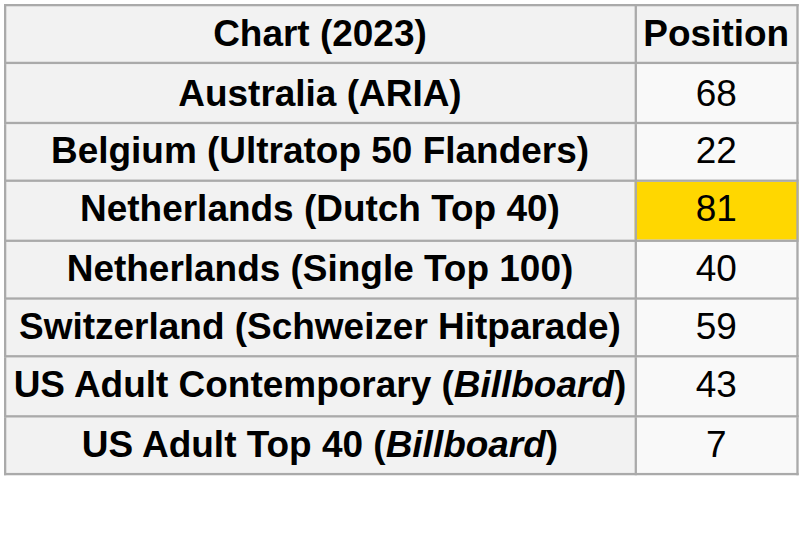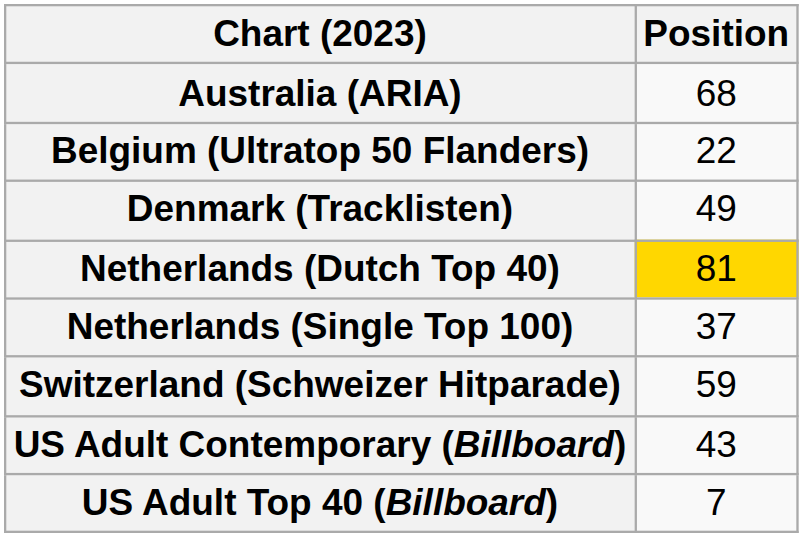 <table class="wikitable sortable plainrowheaders" style="text-align:center">
 <tr>
 <th scope="col">Chart (2023)</th>
 <th scope="col">Position</th>
 </tr>
 <tr>
 <th scope="row">Australia (ARIA)</th>
 <td>68</td>
 </tr>
 <tr>
 <th scope="row">Belgium (Ultratop 50 Flanders)</th>
 <td>22</td>
 </tr>
 <tr>
+<th scope="row">Denmark (Tracklisten)</th>
+<td>49</td>
+</tr>
+<tr>
 <th scope="row">Netherlands (Dutch Top 40)</th>
 <td style="background: gold;">81</td>
 </tr>
 <tr>
 <th scope="row">Netherlands (Single Top 100)</th>
-<td>40</td>
+<td>37</td>
 </tr>
 <tr>
 <th scope="row">Switzerland (Schweizer Hitparade)</th>
 <td>59</td>
 </tr>
 <tr>
 <th scope="row">US Adult Contemporary (<em>Billboard</em>)</th>
 <td>43</td>
 </tr>
 <tr>
 <th scope="row">US Adult Top 40 (<em>Billboard</em>)</th>
 <td>7</td>
 </tr>
 </table>
